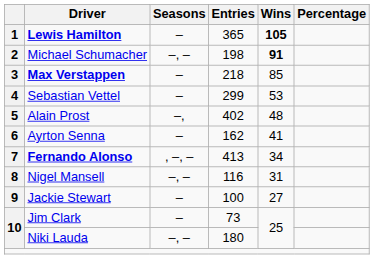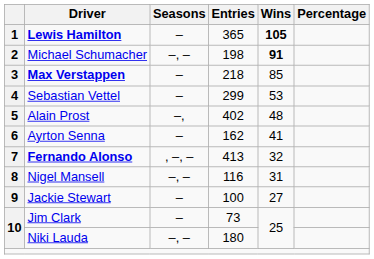 <table class="wikitable sortable" style="text-align:center">
 <tr>
 <th></th>
 <th>Driver</th>
 <th>Seasons</th>
 <th>Entries</th>
 <th>Wins</th>
 <th>Percentage</th>
 </tr>
 <tr>
 <th>1</th>
 <td align=left> <strong><a href='#'>Lewis Hamilton</a></strong></td>
 <td>–</td>
 <td>365</td>
 <td><strong>105</strong></td>
 <td></td>
 </tr>
 <tr>
 <th>2</th>
 <td align=left> <a href='#'>Michael Schumacher</a></td>
 <td>–, –</td>
 <td>198</td>
 <td><strong>91</strong></td>
 <td></td>
 </tr>
 <tr>
 <th>3</th>
 <td align=left> <strong><a href='#'>Max Verstappen</a></strong></td>
 <td>–</td>
 <td>218</td>
 <td>85</td>
 <td></td>
 </tr>
 <tr>
 <th>4</th>
 <td align=left> <a href='#'>Sebastian Vettel</a></td>
 <td>–</td>
 <td>299</td>
 <td>53</td>
 <td></td>
 </tr>
 <tr>
 <th>5</th>
 <td align=left> <a href='#'>Alain Prost</a></td>
 <td>–, </td>
 <td>402</td>
 <td>48</td>
 <td></td>
 </tr>
 <tr>
 <th>6</th>
 <td align=left> <a href='#'>Ayrton Senna</a></td>
 <td>–</td>
 <td>162</td>
 <td>41</td>
 <td></td>
 </tr>
 <tr>
 <th>7</th>
 <td align=left> <strong><a href='#'>Fernando Alonso</a></strong></td>
 <td>, –, –</td>
 <td>413</td>
-<td>34</td>
+<td>32</td>
 <td></td>
 </tr>
 <tr>
 <th>8</th>
 <td align=left> <a href='#'>Nigel Mansell</a></td>
 <td>–, –</td>
 <td>116</td>
 <td>31</td>
 <td></td>
 </tr>
 <tr>
 <th>9</th>
 <td align=left> <a href='#'>Jackie Stewart</a></td>
 <td>–</td>
 <td>100</td>
 <td>27</td>
 <td></td>
 </tr>
 <tr>
 <th rowspan=2>10</th>
 <td align=left> <a href='#'>Jim Clark</a></td>
 <td>–</td>
 <td>73</td>
 <td rowspan=2>25</td>
 <td></td>
 </tr>
 <tr>
 <td align=left> <a href='#'>Niki Lauda</a></td>
 <td>–, –</td>
 <td>180</td>
 <td></td>
 </tr>
 <tr class="sortbottom">
 <td colspan=6></td>
 </tr>
 </table>
